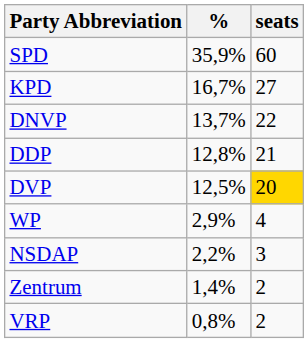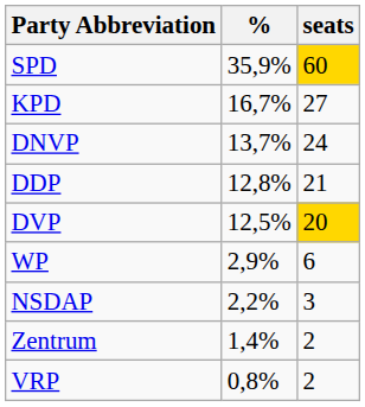 <table class="wikitable">
 <tr>
 <th>Party Abbreviation</th>
 <th>%</th>
 <th>seats</th>
 </tr>
 <tr>
 <td><a href='#'>SPD</a></td>
 <td>35,9%</td>
-<td>60</td>
+<td style="background: gold;">60</td>
 </tr>
 <tr>
 <td><a href='#'>KPD</a></td>
 <td>16,7%</td>
 <td>27</td>
 </tr>
 <tr>
 <td><a href='#'>DNVP</a></td>
 <td>13,7%</td>
-<td>22</td>
+<td>24</td>
 </tr>
 <tr>
 <td><a href='#'>DDP</a></td>
 <td>12,8%</td>
 <td>21</td>
 </tr>
 <tr>
 <td><a href='#'>DVP</a></td>
 <td>12,5%</td>
 <td style="background: gold;">20</td>
 </tr>
 <tr>
 <td><a href='#'>WP</a></td>
 <td>2,9%</td>
-<td>4</td>
+<td>6</td>
 </tr>
 <tr>
 <td><a href='#'>NSDAP</a></td>
 <td>2,2%</td>
 <td>3</td>
 </tr>
 <tr>
 <td><a href='#'>Zentrum</a></td>
 <td>1,4%</td>
 <td>2</td>
 </tr>
 <tr>
 <td><a href='#'>VRP</a></td>
 <td>0,8%</td>
 <td>2</td>
 </tr>
 </table>
